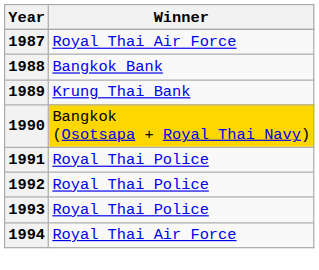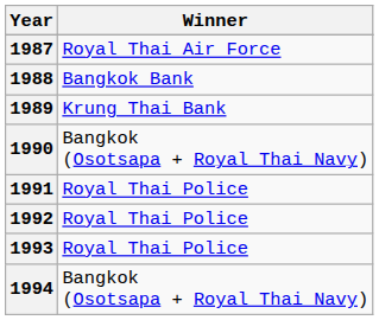 <table class="wikitable">
 <tr>
 <th scope=col>Year</th>
 <th scope=col>Winner</th>
 </tr>
 <tr style="background: #DFE6EF;">
 </tr>
 <tr>
 <th scope=row style=text-align:center>1987</th>
 <td><a href='#'>Royal Thai Air Force</a></td>
 </tr>
 <tr>
 <th scope=row style=text-align:center>1988</th>
 <td><a href='#'>Bangkok Bank</a></td>
 </tr>
 <tr>
 <th scope=row style=text-align:center>1989</th>
 <td><a href='#'>Krung Thai Bank</a></td>
 </tr>
 <tr>
 <th scope=row style=text-align:center>1990</th>
-<td style="background: gold;">Bangkok<br>(<a href='#'>Osotsapa</a> + <a href='#'>Royal Thai Navy</a>)</td>
+<td>Bangkok<br>(<a href='#'>Osotsapa</a> + <a href='#'>Royal Thai Navy</a>)</td>
 </tr>
 <tr>
 <th scope=row style=text-align:center>1991</th>
 <td><a href='#'>Royal Thai Police</a></td>
 </tr>
 <tr>
 <th scope=row style=text-align:center>1992</th>
 <td><a href='#'>Royal Thai Police</a></td>
 </tr>
 <tr>
 <th scope=row style=text-align:center>1993</th>
 <td><a href='#'>Royal Thai Police</a></td>
 </tr>
 <tr>
 <th scope=row style=text-align:center>1994</th>
-<td><a href='#'>Royal Thai Air Force</a></td>
+<td>Bangkok<br>(<a href='#'>Osotsapa</a> + <a href='#'>Royal Thai Navy</a>)</td>
 </tr>
 </table>
